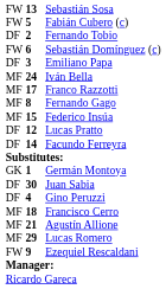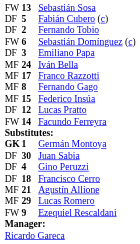 <table style="font-size:90%; margin:0.2em auto;" cellspacing="0" cellpadding="0">
 <tr>
 <th width="25"></th>
 <th width="25"></th>
 </tr>
 <tr>
 <td>FW</td>
 <td><strong>13</strong></td>
 <td> <a href='#'>Sebastián Sosa</a></td>
 <td></td>
 </tr>
 <tr>
-<td>FW</td>
+<td>DF</td>
 <td><strong>5</strong></td>
 <td> <a href='#'>Fabián Cubero</a> (<a href='#'>c</a>)</td>
 <td></td>
 </tr>
 <tr>
 <td>DF</td>
 <td><strong>2</strong></td>
 <td> <a href='#'>Fernando Tobio</a></td>
 </tr>
 <tr>
 <td>FW</td>
 <td><strong>6</strong></td>
 <td> <a href='#'>Sebastián Domínguez</a>  (<a href='#'>c</a>)</td>
 </tr>
 <tr>
 <td>DF</td>
 <td><strong>3</strong></td>
 <td> <a href='#'>Emiliano Papa</a></td>
 <td></td>
 </tr>
 <tr>
 <td>MF</td>
 <td><strong>24</strong></td>
 <td> <a href='#'>Iván Bella</a></td>
 <td></td>
 <td></td>
 </tr>
 <tr>
 <td>MF</td>
 <td><strong>17</strong></td>
 <td> <a href='#'>Franco Razzotti</a></td>
 <td></td>
 </tr>
 <tr>
 <td>MF</td>
 <td><strong>8</strong></td>
 <td> <a href='#'>Fernando Gago</a></td>
 <td></td>
 <td></td>
 </tr>
 <tr>
 <td>MF</td>
 <td><strong>15</strong></td>
 <td> <a href='#'>Federico Insúa</a></td>
 <td></td>
 </tr>
 <tr>
 <td>DF</td>
 <td><strong>12</strong></td>
 <td> <a href='#'>Lucas Pratto</a></td>
 <td></td>
 <td></td>
 </tr>
 <tr>
-<td>DF</td>
+<td>FW</td>
 <td><strong>14</strong></td>
 <td> <a href='#'>Facundo Ferreyra</a></td>
 </tr>
 <tr>
 <td colspan=3><strong>Substitutes:</strong></td>
 </tr>
 <tr>
-<td>GK</td>
+<td><strong>GK</strong></td>
 <td><strong>1</strong></td>
 <td> <a href='#'>Germán Montoya</a></td>
 </tr>
 <tr>
 <td>DF</td>
 <td><strong>30</strong></td>
 <td> <a href='#'>Juan Sabia</a></td>
 </tr>
 <tr>
 <td>DF</td>
 <td><strong>4</strong></td>
 <td> <a href='#'>Gino Peruzzi</a></td>
 <td></td>
 <td></td>
 </tr>
 <tr>
-<td>MF</td>
+<td>DF</td>
 <td><strong>18</strong></td>
 <td> <a href='#'>Francisco Cerro</a></td>
 <td></td>
 <td></td>
 </tr>
 <tr>
 <td>MF</td>
 <td><strong>21</strong></td>
 <td> <a href='#'>Agustín Allione</a></td>
 </tr>
 <tr>
 <td>MF</td>
 <td><strong>29</strong></td>
 <td> <a href='#'>Lucas Romero</a></td>
 <td></td>
 <td></td>
 </tr>
 <tr>
 <td>FW</td>
 <td><strong>9</strong></td>
 <td> <a href='#'>Ezequiel Rescaldani</a></td>
 </tr>
 <tr>
 <td colspan=3><strong>Manager:</strong></td>
 </tr>
 <tr>
 <td colspan=4> <a href='#'>Ricardo Gareca</a></td>
 </tr>
 </table>
